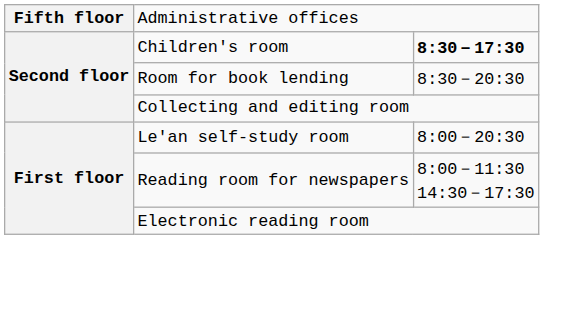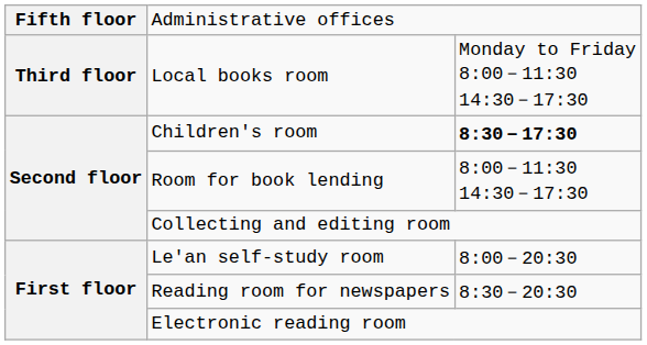 <table class="wikitable">
 <tr>
 <th>Fifth floor</th>
 <td colspan="2">Administrative offices</td>
+</tr>
+<tr>
+<th>Third floor</th>
+<td>Local books room</td>
+<td>Monday to Friday<br>8:00－11:30<br>14:30－17:30</td>
 </tr>
 <tr>
 <th rowspan="3">Second floor</th>
 <td>Children's room</td>
 <td><strong>8:30－17:30</strong></td>
 </tr>
 <tr>
 <td>Room for book lending</td>
-<td>8:30－20:30</td>
+<td>8:00－11:30<br>14:30－17:30</td>
 </tr>
 <tr>
 <td colspan="2">Collecting and editing room</td>
 </tr>
 <tr>
 <th rowspan="3">First floor</th>
 <td>Le'an self-study room</td>
 <td>8:00－20:30</td>
 </tr>
 <tr>
 <td>Reading room for newspapers</td>
-<td>8:00－11:30<br>14:30－17:30</td>
+<td>8:30－20:30</td>
 </tr>
 <tr>
 <td colspan="2">Electronic reading room</td>
 </tr>
 </table>
